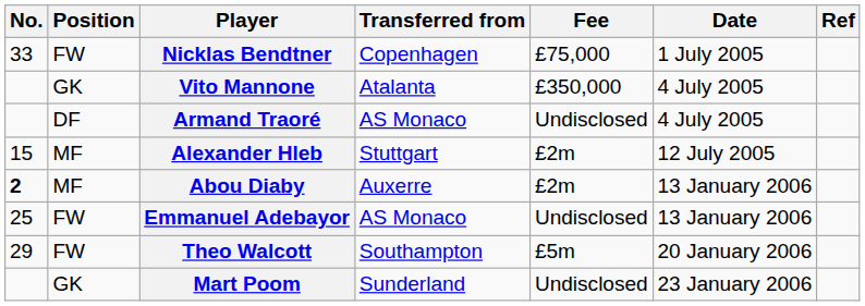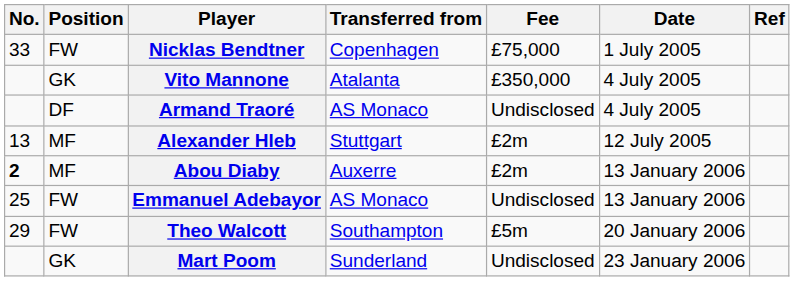 <table class="wikitable plainrowheaders" style="text-align:center; text-align:left">
 <tr>
 <th scope="col">No.</th>
 <th scope="col">Position</th>
 <th scope="col">Player</th>
 <th scope="col">Transferred from</th>
 <th scope="col">Fee</th>
 <th scope="col">Date</th>
 <th scope="col">Ref</th>
 </tr>
 <tr>
 <td>33</td>
 <td>FW</td>
 <th scope="row"><a href='#'>Nicklas Bendtner</a></th>
 <td><a href='#'>Copenhagen</a></td>
 <td>£75,000</td>
 <td>1 July 2005</td>
 <td></td>
 </tr>
 <tr>
 <td></td>
 <td>GK</td>
 <th scope="row"><a href='#'>Vito Mannone</a></th>
 <td><a href='#'>Atalanta</a></td>
 <td>£350,000</td>
 <td>4 July 2005</td>
 <td></td>
 </tr>
 <tr>
 <td></td>
 <td>DF</td>
 <th scope="row"><a href='#'>Armand Traoré</a></th>
 <td><a href='#'>AS Monaco</a></td>
 <td>Undisclosed</td>
 <td>4 July 2005</td>
 <td></td>
 </tr>
 <tr>
-<td>15</td>
+<td>13</td>
 <td>MF</td>
 <th scope="row"><a href='#'>Alexander Hleb</a></th>
 <td><a href='#'>Stuttgart</a></td>
 <td>£2m</td>
 <td>12 July 2005</td>
 <td></td>
 </tr>
 <tr>
 <td><strong>2</strong></td>
 <td>MF</td>
 <th scope="row"><a href='#'>Abou Diaby</a></th>
 <td><a href='#'>Auxerre</a></td>
 <td>£2m</td>
 <td>13 January 2006</td>
 <td></td>
 </tr>
 <tr>
 <td>25</td>
 <td>FW</td>
 <th scope="row"><a href='#'>Emmanuel Adebayor</a></th>
 <td><a href='#'>AS Monaco</a></td>
 <td>Undisclosed</td>
 <td>13 January 2006</td>
 <td></td>
 </tr>
 <tr>
 <td>29</td>
 <td>FW</td>
 <th scope="row"><a href='#'>Theo Walcott</a></th>
 <td><a href='#'>Southampton</a></td>
 <td>£5m</td>
 <td>20 January 2006</td>
 <td></td>
 </tr>
 <tr>
 <td></td>
 <td>GK</td>
 <th scope="row"><a href='#'>Mart Poom</a></th>
 <td><a href='#'>Sunderland</a></td>
 <td>Undisclosed</td>
 <td>23 January 2006</td>
 <td></td>
 </tr>
 </table>
